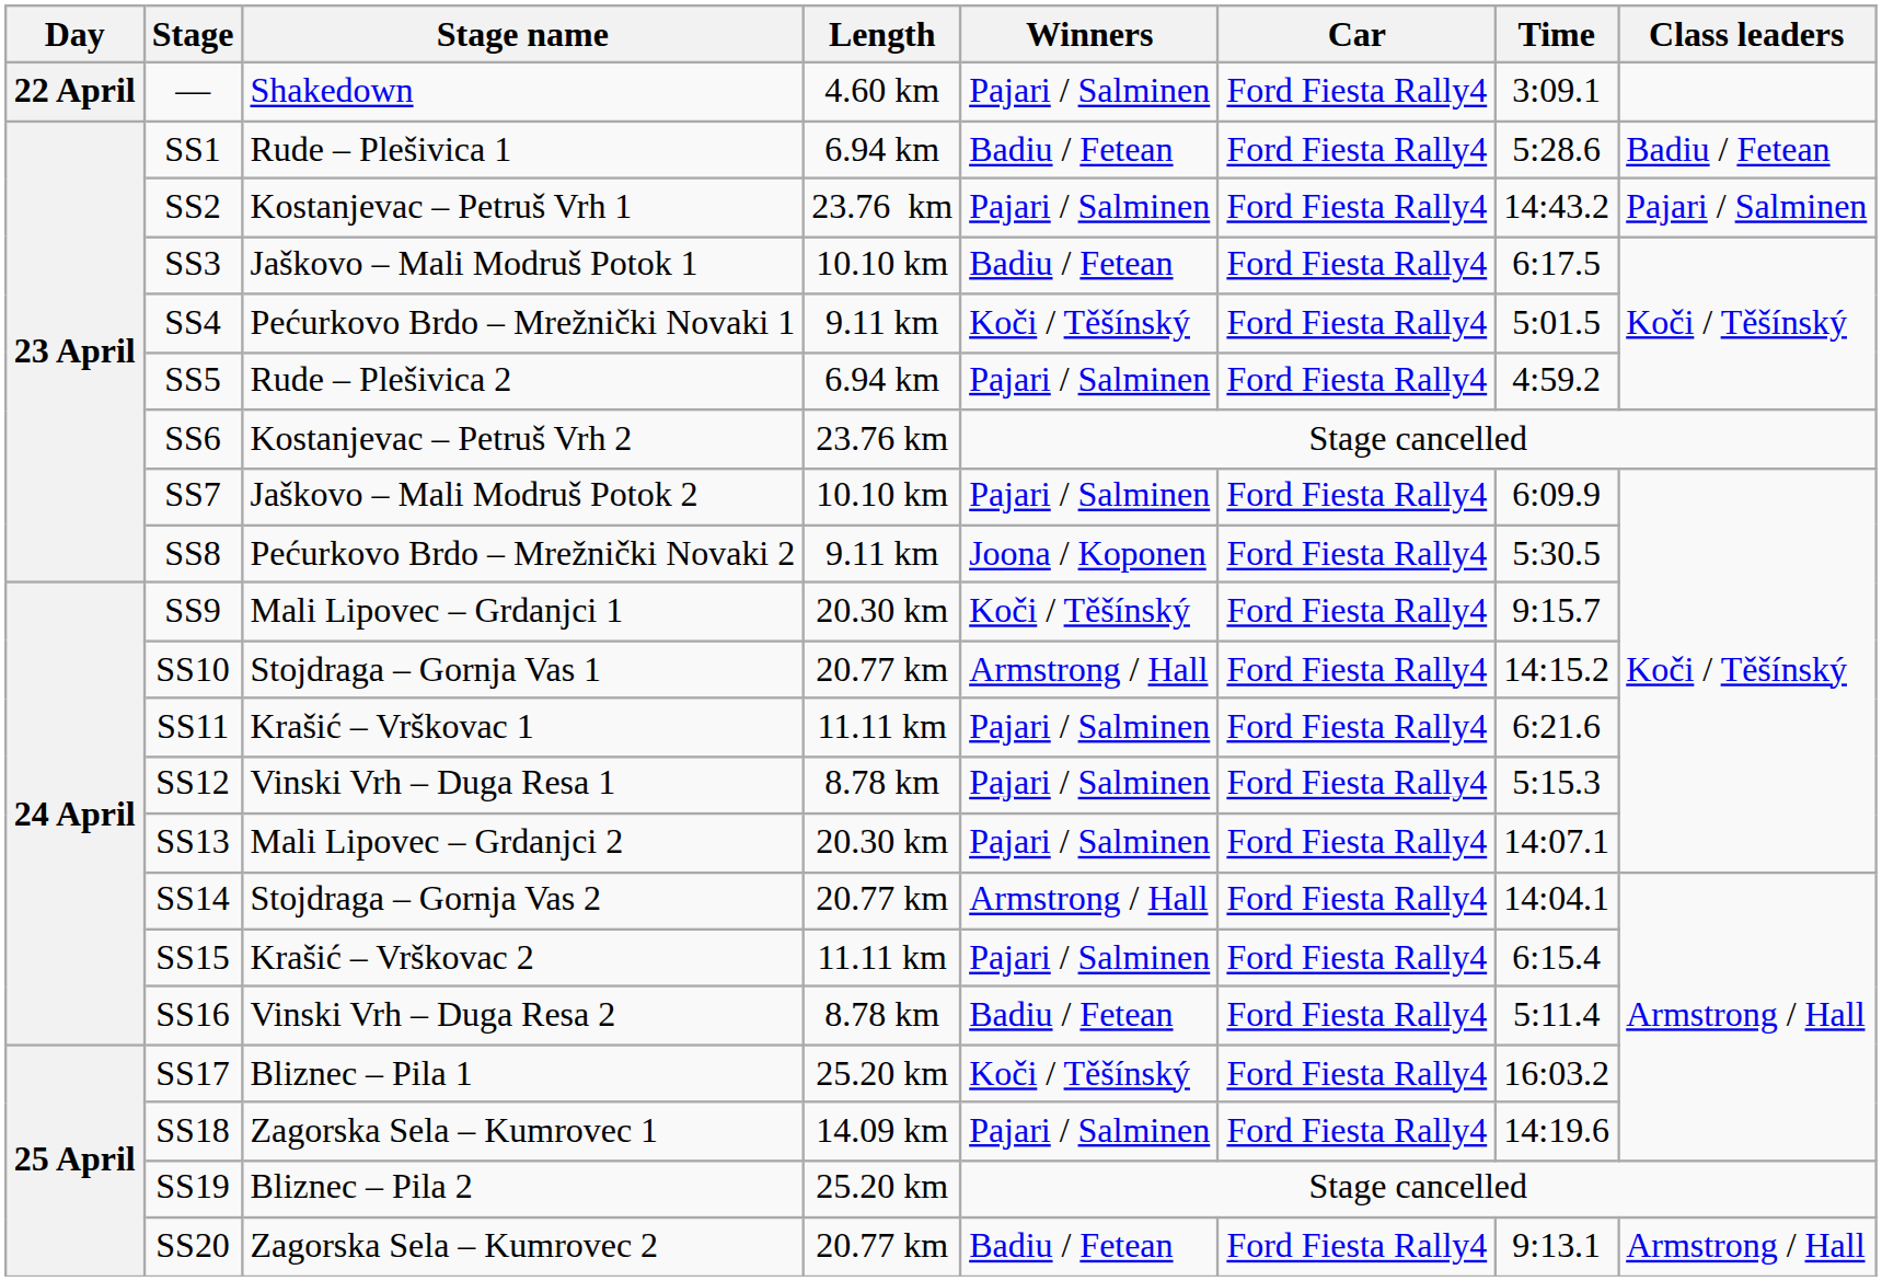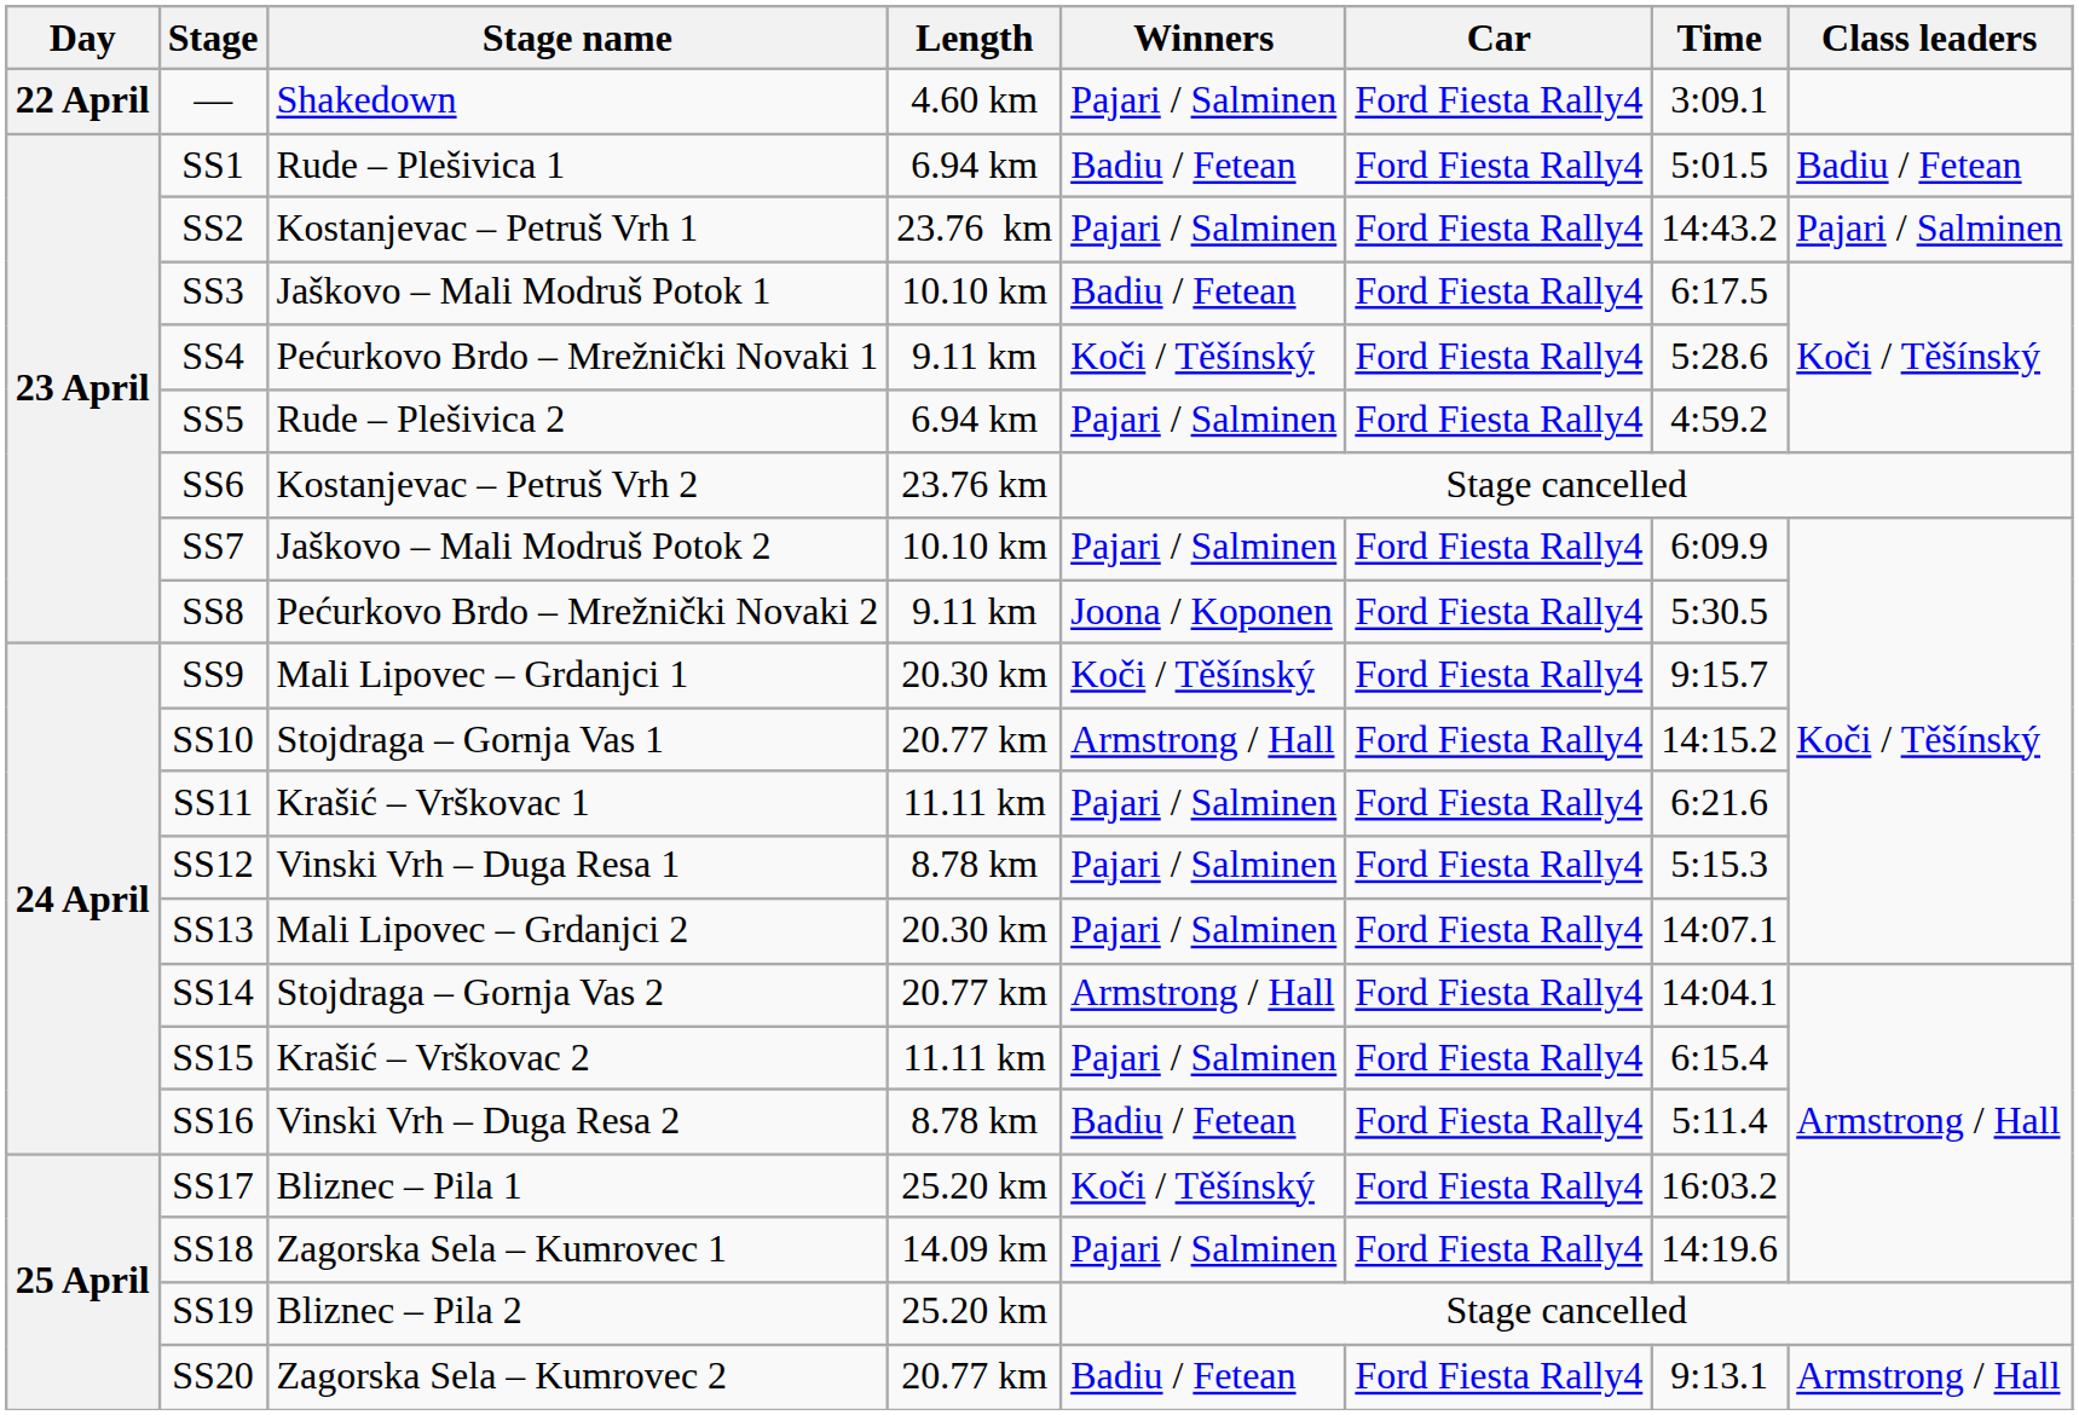 <table class="wikitable" style="font-size: 85%;">
 <tr>
 <th>Day</th>
 <th>Stage</th>
 <th>Stage name</th>
 <th>Length</th>
 <th>Winners</th>
 <th>Car</th>
 <th>Time</th>
 <th>Class leaders</th>
 </tr>
 <tr>
 <th>22 April</th>
 <td align="center">—</td>
 <td><a href='#'>Shakedown</a></td>
 <td align="center">4.60 km</td>
 <td><a href='#'>Pajari</a> / <a href='#'>Salminen</a></td>
 <td><a href='#'>Ford Fiesta Rally4</a></td>
 <td align="center">3:09.1</td>
 <td></td>
 </tr>
 <tr>
 <th rowspan="8">23 April</th>
 <td align="center">SS1</td>
 <td>Rude – Plešivica 1</td>
 <td align="center">6.94 km</td>
 <td><a href='#'>Badiu</a> / <a href='#'>Fetean</a></td>
 <td><a href='#'>Ford Fiesta Rally4</a></td>
-<td align="center">5:28.6</td>
+<td align="center">5:01.5</td>
 <td><a href='#'>Badiu</a> / <a href='#'>Fetean</a></td>
 </tr>
 <tr>
 <td align="center">SS2</td>
 <td>Kostanjevac – Petruš Vrh 1</td>
 <td align="center">23.76  km</td>
 <td><a href='#'>Pajari</a> / <a href='#'>Salminen</a></td>
 <td><a href='#'>Ford Fiesta Rally4</a></td>
 <td align="center">14:43.2</td>
 <td><a href='#'>Pajari</a> / <a href='#'>Salminen</a></td>
 </tr>
 <tr>
 <td align="center">SS3</td>
 <td>Jaškovo – Mali Modruš Potok 1</td>
 <td align="center">10.10 km</td>
 <td><a href='#'>Badiu</a> / <a href='#'>Fetean</a></td>
 <td><a href='#'>Ford Fiesta Rally4</a></td>
 <td align="center">6:17.5</td>
 <td rowspan="3"><a href='#'>Koči</a> / <a href='#'>Těšínský</a></td>
 </tr>
 <tr>
 <td align="center">SS4</td>
 <td>Pećurkovo Brdo – Mrežnički Novaki 1</td>
 <td align="center">9.11 km</td>
 <td><a href='#'>Koči</a> / <a href='#'>Těšínský</a></td>
 <td><a href='#'>Ford Fiesta Rally4</a></td>
-<td align="center">5:01.5</td>
+<td align="center">5:28.6</td>
 </tr>
 <tr>
 <td align="center">SS5</td>
 <td>Rude – Plešivica 2</td>
 <td align="center">6.94 km</td>
 <td><a href='#'>Pajari</a> / <a href='#'>Salminen</a></td>
 <td><a href='#'>Ford Fiesta Rally4</a></td>
 <td align="center">4:59.2</td>
 </tr>
 <tr>
 <td align="center">SS6</td>
 <td>Kostanjevac – Petruš Vrh 2</td>
 <td align="center">23.76 km</td>
 <td colspan="4" align="center">Stage cancelled</td>
 </tr>
 <tr>
 <td align="center">SS7</td>
 <td>Jaškovo – Mali Modruš Potok 2</td>
 <td align="center">10.10 km</td>
 <td><a href='#'>Pajari</a> / <a href='#'>Salminen</a></td>
 <td><a href='#'>Ford Fiesta Rally4</a></td>
 <td align="center">6:09.9</td>
 <td rowspan="7"><a href='#'>Koči</a> / <a href='#'>Těšínský</a></td>
 </tr>
 <tr>
 <td align="center">SS8</td>
 <td>Pećurkovo Brdo – Mrežnički Novaki 2</td>
 <td align="center">9.11 km</td>
 <td><a href='#'>Joona</a> / <a href='#'>Koponen</a></td>
 <td><a href='#'>Ford Fiesta Rally4</a></td>
 <td align="center">5:30.5</td>
 </tr>
 <tr>
 <th rowspan="8">24 April</th>
 <td align="center">SS9</td>
 <td>Mali Lipovec – Grdanjci 1</td>
 <td align="center">20.30 km</td>
 <td><a href='#'>Koči</a> / <a href='#'>Těšínský</a></td>
 <td><a href='#'>Ford Fiesta Rally4</a></td>
 <td align="center">9:15.7</td>
 </tr>
 <tr>
 <td align="center">SS10</td>
 <td>Stojdraga – Gornja Vas 1</td>
 <td align="center">20.77 km</td>
 <td><a href='#'>Armstrong</a> / <a href='#'>Hall</a></td>
 <td><a href='#'>Ford Fiesta Rally4</a></td>
 <td align="center">14:15.2</td>
 </tr>
 <tr>
 <td align="center">SS11</td>
 <td>Krašić – Vrškovac 1</td>
 <td align="center">11.11 km</td>
 <td><a href='#'>Pajari</a> / <a href='#'>Salminen</a></td>
 <td><a href='#'>Ford Fiesta Rally4</a></td>
 <td align="center">6:21.6</td>
 </tr>
 <tr>
 <td align="center">SS12</td>
 <td>Vinski Vrh – Duga Resa 1</td>
 <td align="center">8.78 km</td>
 <td><a href='#'>Pajari</a> / <a href='#'>Salminen</a></td>
 <td><a href='#'>Ford Fiesta Rally4</a></td>
 <td align="center">5:15.3</td>
 </tr>
 <tr>
 <td align="center">SS13</td>
 <td>Mali Lipovec – Grdanjci 2</td>
 <td align="center">20.30 km</td>
 <td><a href='#'>Pajari</a> / <a href='#'>Salminen</a></td>
 <td><a href='#'>Ford Fiesta Rally4</a></td>
 <td align="center">14:07.1</td>
 </tr>
 <tr>
 <td align="center">SS14</td>
 <td>Stojdraga – Gornja Vas 2</td>
 <td align="center">20.77 km</td>
 <td><a href='#'>Armstrong</a> / <a href='#'>Hall</a></td>
 <td><a href='#'>Ford Fiesta Rally4</a></td>
 <td align="center">14:04.1</td>
 <td rowspan="5"><a href='#'>Armstrong</a> / <a href='#'>Hall</a></td>
 </tr>
 <tr>
 <td align="center">SS15</td>
 <td>Krašić – Vrškovac 2</td>
 <td align="center">11.11 km</td>
 <td><a href='#'>Pajari</a> / <a href='#'>Salminen</a></td>
 <td><a href='#'>Ford Fiesta Rally4</a></td>
 <td align="center">6:15.4</td>
 </tr>
 <tr>
 <td align="center">SS16</td>
 <td>Vinski Vrh – Duga Resa 2</td>
 <td align="center">8.78 km</td>
 <td><a href='#'>Badiu</a> / <a href='#'>Fetean</a></td>
 <td><a href='#'>Ford Fiesta Rally4</a></td>
 <td align="center">5:11.4</td>
 </tr>
 <tr>
 <th rowspan="4">25 April</th>
 <td align="center">SS17</td>
 <td>Bliznec – Pila 1</td>
 <td align="center">25.20 km</td>
 <td><a href='#'>Koči</a> / <a href='#'>Těšínský</a></td>
 <td><a href='#'>Ford Fiesta Rally4</a></td>
 <td align="center">16:03.2</td>
 </tr>
 <tr>
 <td align="center">SS18</td>
 <td>Zagorska Sela – Kumrovec 1</td>
 <td align="center">14.09 km</td>
 <td><a href='#'>Pajari</a> / <a href='#'>Salminen</a></td>
 <td><a href='#'>Ford Fiesta Rally4</a></td>
 <td align="center">14:19.6</td>
 </tr>
 <tr>
 <td align="center">SS19</td>
 <td>Bliznec – Pila 2</td>
 <td align="center">25.20 km</td>
 <td colspan="4" align="center">Stage cancelled</td>
 </tr>
 <tr>
 <td align="center">SS20</td>
 <td>Zagorska Sela – Kumrovec 2</td>
 <td align="center">20.77 km</td>
 <td><a href='#'>Badiu</a> / <a href='#'>Fetean</a></td>
 <td><a href='#'>Ford Fiesta Rally4</a></td>
 <td align="center">9:13.1</td>
 <td><a href='#'>Armstrong</a> / <a href='#'>Hall</a></td>
 </tr>
 <tr>
 </tr>
 </table>
